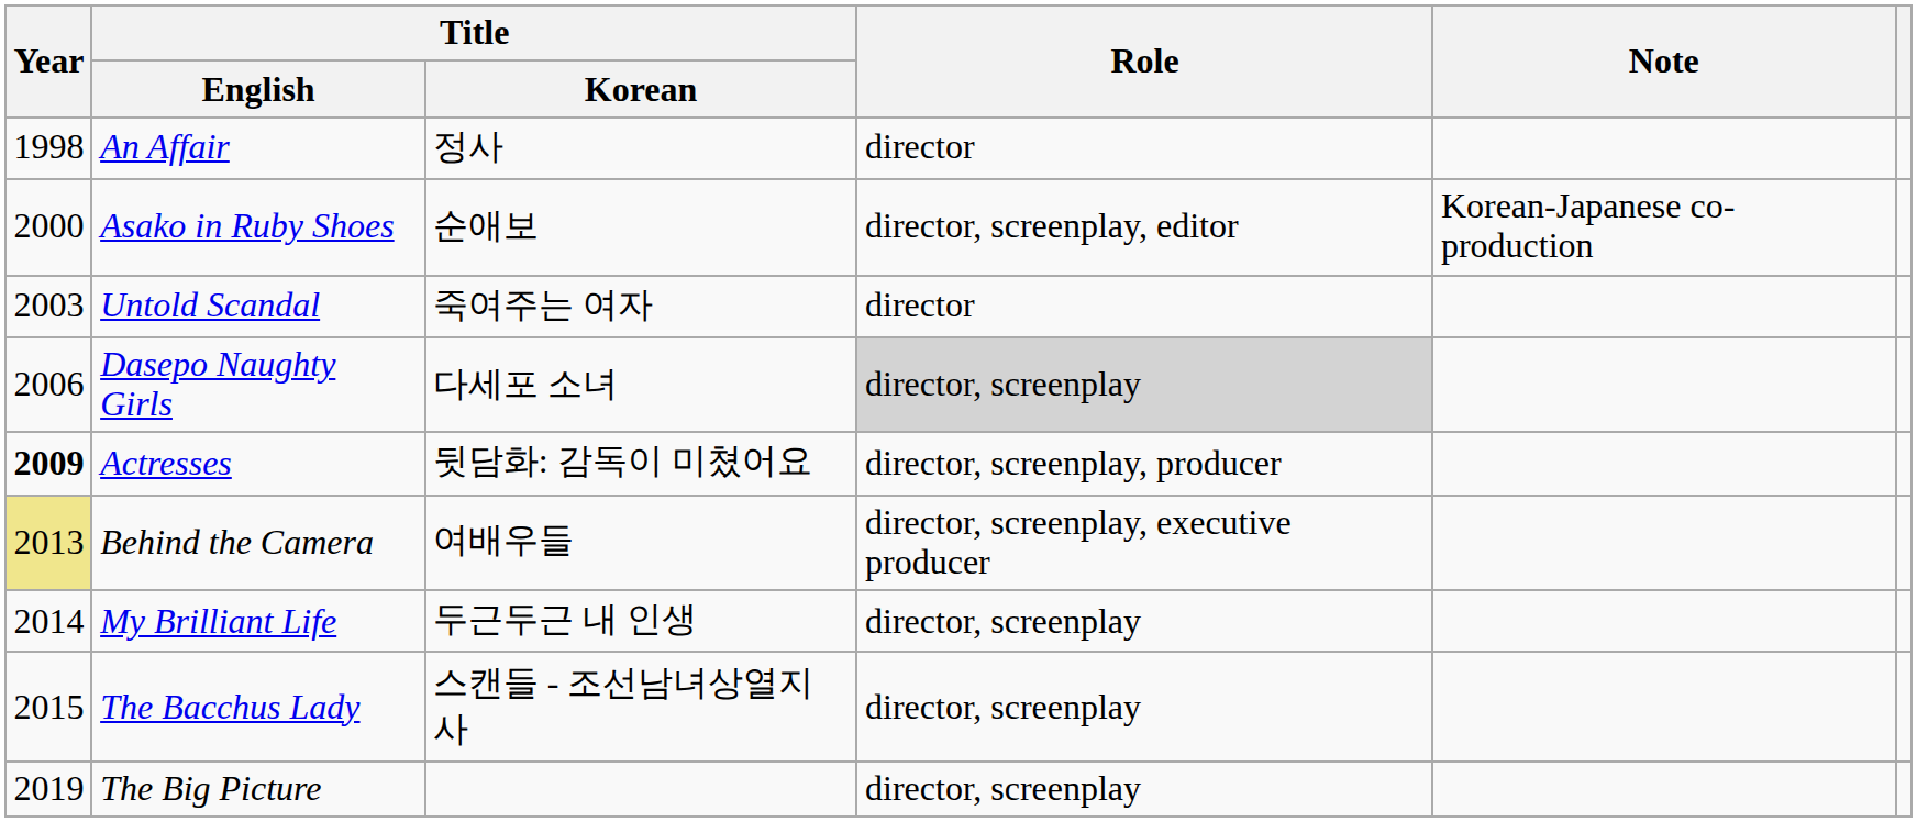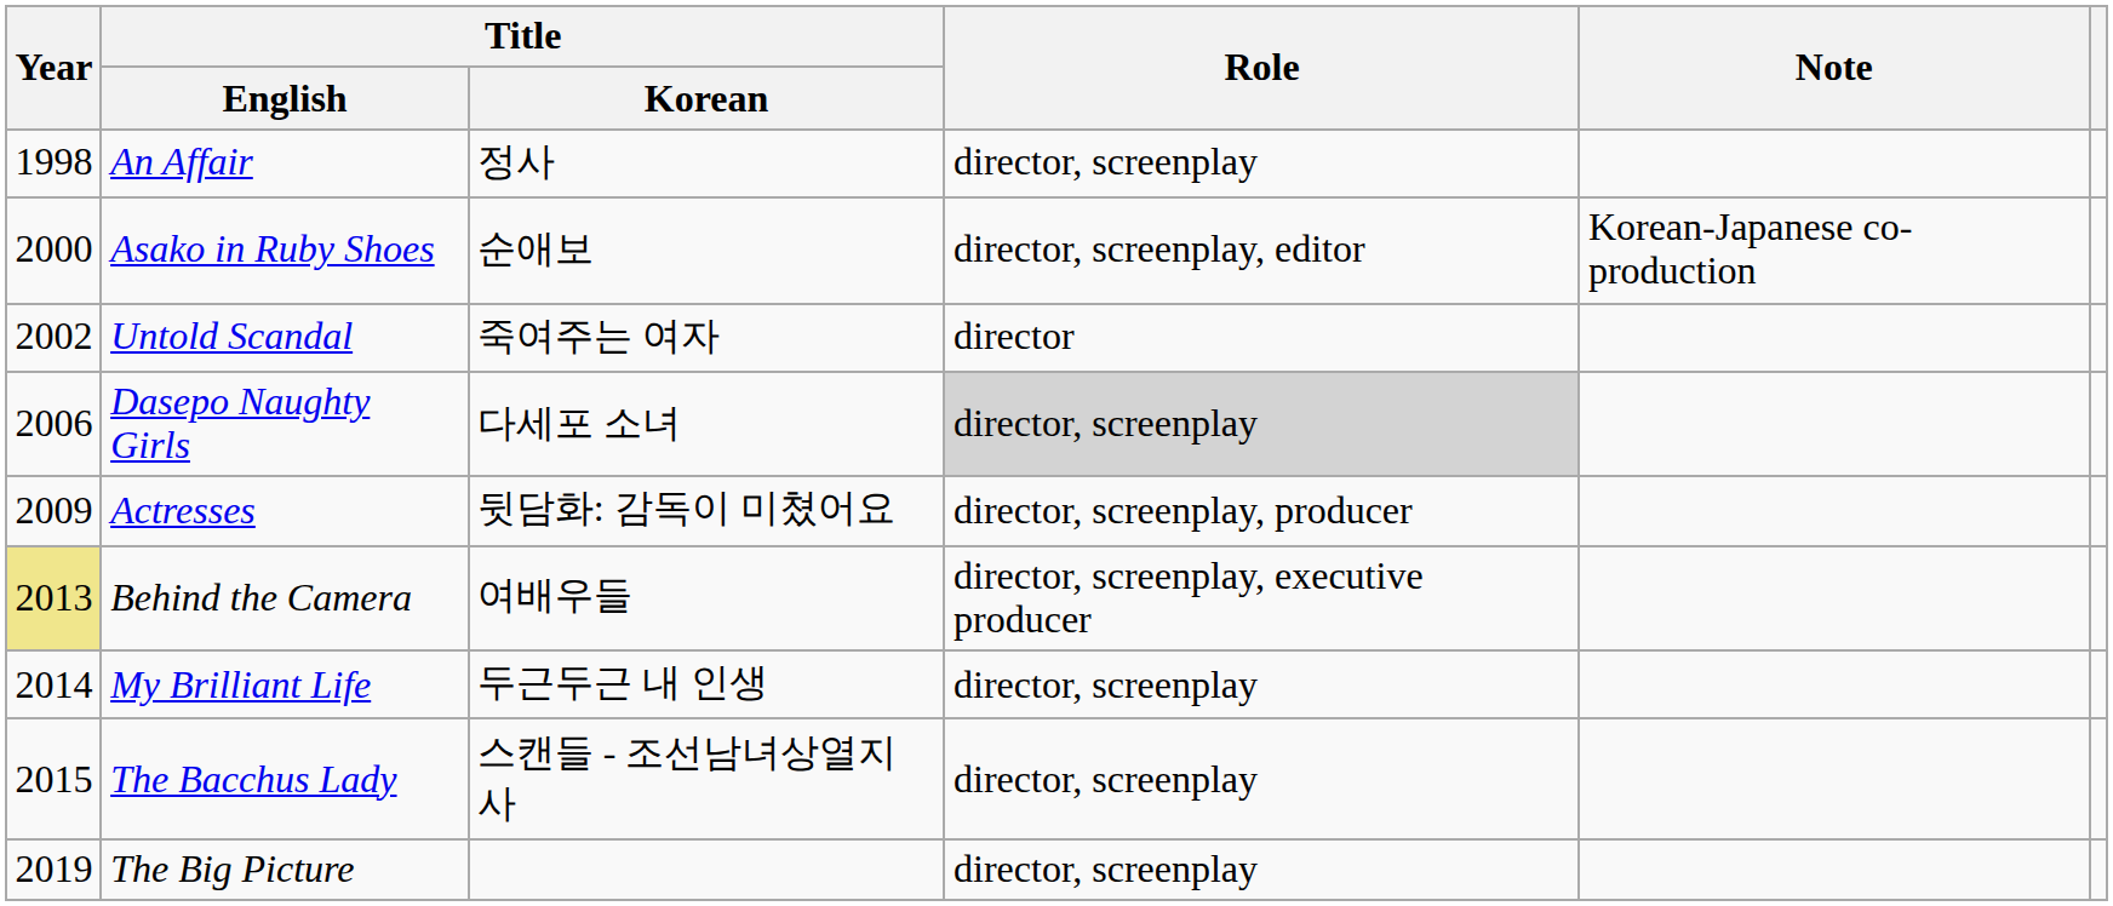 <table class="wikitable sortable plainrowheaders">
 <tr>
 <th rowspan="2" scope="col">Year</th>
 <th colspan="2" scope="col">Title</th>
 <th rowspan="2" scope="col">Role</th>
 <th rowspan="2" scope="col" class="unsortable">Note</th>
 <th rowspan="2" scope="col" class="unsortable"></th>
 </tr>
 <tr>
 <th>English</th>
 <th>Korean</th>
 </tr>
 <tr>
 <td>1998</td>
 <td><em><a href='#'>An Affair</a></em></td>
 <td>정사</td>
-<td>director</td>
+<td>director, screenplay</td>
 <td></td>
 <td></td>
 </tr>
 <tr>
 <td>2000</td>
 <td><em><a href='#'>Asako in Ruby Shoes</a></em></td>
 <td>순애보</td>
 <td>director, screenplay, editor</td>
 <td>Korean-Japanese co-production</td>
 <td></td>
 </tr>
 <tr>
-<td>2003</td>
+<td>2002</td>
 <td><em><a href='#'>Untold Scandal</a></em></td>
 <td>죽여주는 여자</td>
 <td>director</td>
 <td></td>
 <td></td>
 </tr>
 <tr>
 <td>2006</td>
 <td><em><a href='#'>Dasepo Naughty Girls</a></em></td>
 <td>다세포 소녀</td>
 <td style="background: lightgrey;">director, screenplay</td>
 <td></td>
 <td></td>
 </tr>
 <tr>
-<td><strong>2009</strong></td>
+<td>2009</td>
 <td><em><a href='#'>Actresses</a></em></td>
 <td>뒷담화: 감독이 미쳤어요</td>
 <td>director, screenplay, producer</td>
 <td></td>
 <td></td>
 </tr>
 <tr>
 <td style="background: khaki;">2013</td>
 <td><em>Behind the Camera</em></td>
 <td>여배우들</td>
 <td>director, screenplay, executive producer</td>
 <td></td>
 <td></td>
 </tr>
 <tr>
 <td>2014</td>
 <td><em><a href='#'>My Brilliant Life</a></em></td>
 <td>두근두근 내 인생</td>
 <td>director, screenplay</td>
 <td></td>
 <td></td>
 </tr>
 <tr>
 <td>2015</td>
 <td><em><a href='#'>The Bacchus Lady</a></em></td>
 <td>스캔들 - 조선남녀상열지사</td>
 <td>director, screenplay</td>
 <td></td>
 <td></td>
 </tr>
 <tr>
 <td>2019</td>
 <td><em>The Big Picture</em></td>
 <td></td>
 <td>director, screenplay</td>
 <td></td>
 <td></td>
 </tr>
 </table>
